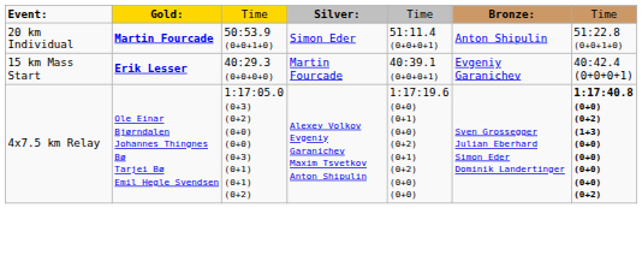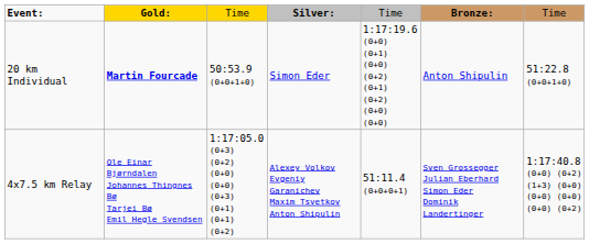 <table class="wikitable" width=85%>
 <tr>
 <td><strong>Event:</strong></td>
 <td style="text-align:center;background-color:gold;"><strong>Gold:</strong></td>
 <td style="text-align:center;background-color:gold;">Time</td>
 <td style="text-align:center;background-color:silver;"><strong>Silver:</strong></td>
 <td style="text-align:center;background-color:silver;">Time</td>
 <td style="text-align:center;background-color:#CC9966;"><strong>Bronze:</strong></td>
 <td style="text-align:center;background-color:#CC9966;">Time</td>
 </tr>
 <tr>
 <td>20 km Individual<br></td>
 <td><strong><a href='#'>Martin Fourcade</a></strong><br><small></small></td>
 <td>50:53.9<br><small>(0+0+1+0)</small></td>
 <td><a href='#'>Simon Eder</a><br><small></small></td>
-<td>51:11.4<br><small>(0+0+0+1)</small></td>
+<td>1:17:19.6<br><small>(0+0) (0+1)<br>(0+0) (0+2)<br>(0+1) (0+2)<br>(0+0) (0+0)</small></td>
 <td><a href='#'>Anton Shipulin</a><br><small></small></td>
 <td>51:22.8<br><small>(0+0+1+0)</small></td>
-</tr>
-<tr>
-<td>15 km Mass Start<br></td>
-<td><strong><a href='#'>Erik Lesser</a></strong><br><small></small></td>
-<td>40:29.3<br><small>(0+0+0+0)</small></td>
-<td><a href='#'>Martin Fourcade</a><br><small></small></td>
-<td>40:39.1<br><small>(0+0+0+1)</small></td>
-<td><a href='#'>Evgeniy Garanichev</a><br><small></small></td>
-<td>40:42.4<br>(0+0+0+1)</td>
 </tr>
 <tr>
 <td>4x7.5 km Relay<br></td>
 <td><strong></strong><br><small><a href='#'>Ole Einar Bjørndalen</a><br><a href='#'>Johannes Thingnes Bø</a><br><a href='#'>Tarjei Bø</a><br><a href='#'>Emil Hegle Svendsen</a></small></td>
 <td>1:17:05.0<br><small>(0+3) (0+2)<br>(0+0) (0+0)<br>(0+3) (0+1)<br>(0+1) (0+2)</small></td>
 <td><br><small><a href='#'>Alexey Volkov</a><br><a href='#'>Evgeniy Garanichev</a><br><a href='#'>Maxim Tsvetkov</a><br><a href='#'>Anton Shipulin</a></small></td>
-<td>1:17:19.6<br><small>(0+0) (0+1)<br>(0+0) (0+2)<br>(0+1) (0+2)<br>(0+0) (0+0)</small></td>
+<td>51:11.4<br><small>(0+0+0+1)</small></td>
 <td><br><small><a href='#'>Sven Grossegger</a><br><a href='#'>Julian Eberhard</a><br><a href='#'>Simon Eder</a><br><a href='#'>Dominik Landertinger</a></small></td>
-<td><strong>1:17:40.8<br><small>(0+0) (0+2)<br>(1+3) (0+0)<br>(0+0) (0+0)<br>(0+0) (0+2)</small></strong></td>
+<td>1:17:40.8<br><small>(0+0) (0+2)<br>(1+3) (0+0)<br>(0+0) (0+0)<br>(0+0) (0+2)</small></td>
 </tr>
 </table>
